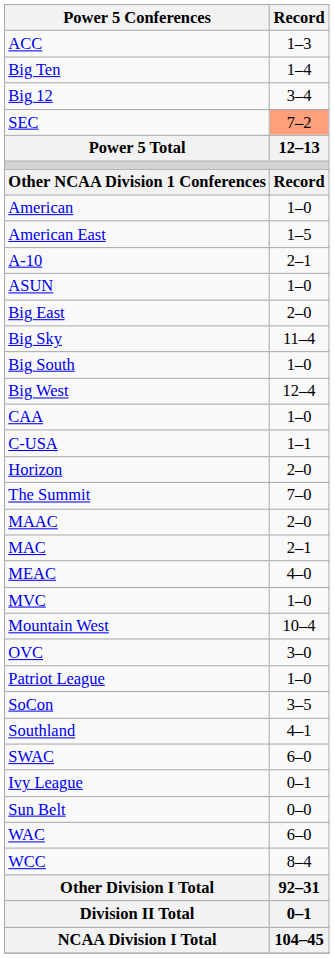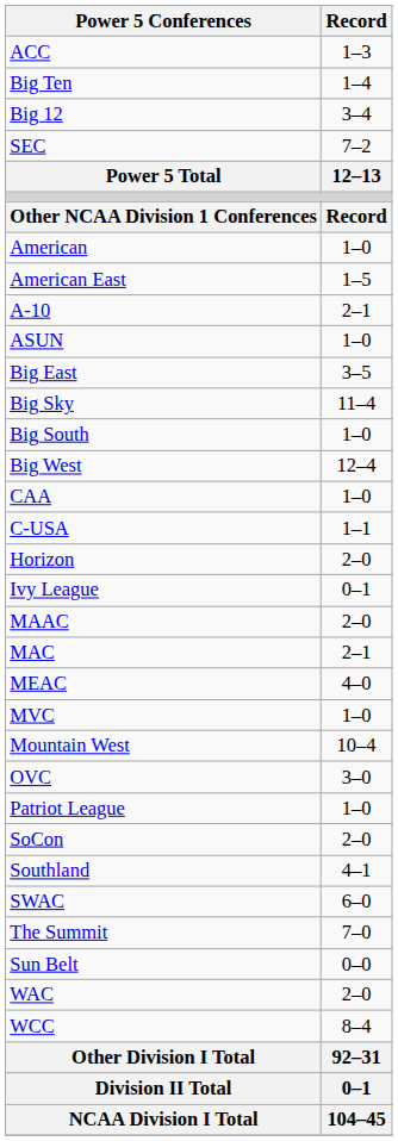 <table class="wikitable">
 <tr>
 <th>Power 5 Conferences</th>
 <th>Record</th>
 </tr>
 <tr>
 <td><a href='#'>ACC</a></td>
 <td align=center>1–3</td>
 </tr>
 <tr>
 <td><a href='#'>Big Ten</a></td>
 <td align=center>1–4</td>
 </tr>
 <tr>
 <td><a href='#'>Big 12</a></td>
 <td align=center>3–4</td>
 </tr>
 <tr>
 <td><a href='#'>SEC</a></td>
-<td align=center style="background: lightsalmon;">7–2</td>
+<td align=center>7–2</td>
 </tr>
 <tr>
 <th>Power 5 Total</th>
 <th>12–13</th>
 </tr>
 <tr>
 <th colspan="2" style="background:lightgrey;"></th>
 </tr>
 <tr>
 <th>Other NCAA Division 1 Conferences</th>
 <th>Record</th>
 </tr>
 <tr>
 <td><a href='#'>American</a></td>
 <td align=center>1–0</td>
 </tr>
 <tr>
 <td><a href='#'>American East</a></td>
 <td align=center>1–5</td>
 </tr>
 <tr>
 <td><a href='#'>A-10</a></td>
 <td align=center>2–1</td>
 </tr>
 <tr>
 <td><a href='#'>ASUN</a></td>
 <td align=center>1–0</td>
 </tr>
 <tr>
 <td><a href='#'>Big East</a></td>
-<td align=center>2–0</td>
+<td align=center>3–5</td>
 </tr>
 <tr>
 <td><a href='#'>Big Sky</a></td>
 <td align=center>11–4</td>
 </tr>
 <tr>
 <td><a href='#'>Big South</a></td>
 <td align=center>1–0</td>
 </tr>
 <tr>
 <td><a href='#'>Big West</a></td>
 <td align=center>12–4</td>
 </tr>
 <tr>
 <td><a href='#'>CAA</a></td>
 <td align=center>1–0</td>
 </tr>
 <tr>
 <td><a href='#'>C-USA</a></td>
 <td align=center>1–1</td>
 </tr>
 <tr>
 <td><a href='#'>Horizon</a></td>
 <td align=center>2–0</td>
 </tr>
 <tr>
-<td><a href='#'>The Summit</a></td>
-<td align=center>7–0</td>
+<td><a href='#'>Ivy League</a></td>
+<td align=center>0–1</td>
 </tr>
 <tr>
 <td><a href='#'>MAAC</a></td>
 <td align=center>2–0</td>
 </tr>
 <tr>
 <td><a href='#'>MAC</a></td>
 <td align=center>2–1</td>
 </tr>
 <tr>
 <td><a href='#'>MEAC</a></td>
 <td align=center>4–0</td>
 </tr>
 <tr>
 <td><a href='#'>MVC</a></td>
 <td align=center>1–0</td>
 </tr>
 <tr>
 <td><a href='#'>Mountain West</a></td>
 <td align=center>10–4</td>
 </tr>
 <tr>
 <td><a href='#'>OVC</a></td>
 <td align=center>3–0</td>
 </tr>
 <tr>
 <td><a href='#'>Patriot League</a></td>
 <td align=center>1–0</td>
 </tr>
 <tr>
 <td><a href='#'>SoCon</a></td>
-<td align=center>3–5</td>
+<td align=center>2–0</td>
 </tr>
 <tr>
 <td><a href='#'>Southland</a></td>
 <td align=center>4–1</td>
 </tr>
 <tr>
 <td><a href='#'>SWAC</a></td>
 <td align=center>6–0</td>
 </tr>
 <tr>
-<td><a href='#'>Ivy League</a></td>
-<td align=center>0–1</td>
+<td><a href='#'>The Summit</a></td>
+<td align=center>7–0</td>
 </tr>
 <tr>
 <td><a href='#'>Sun Belt</a></td>
 <td align=center>0–0</td>
 </tr>
 <tr>
 <td><a href='#'>WAC</a></td>
-<td align=center>6–0</td>
+<td align=center>2–0</td>
 </tr>
 <tr>
 <td><a href='#'>WCC</a></td>
 <td align=center>8–4</td>
 </tr>
 <tr>
 <th>Other Division I Total</th>
 <th>92–31</th>
 </tr>
 <tr>
 <th>Division II Total</th>
 <th>0–1</th>
 </tr>
 <tr>
 <th>NCAA Division I Total</th>
 <th>104–45</th>
 </tr>
 <tr>
 </tr>
 </table>
